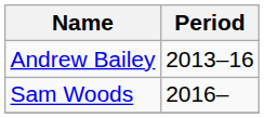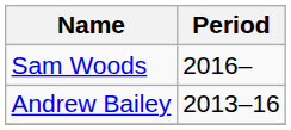 <table class="wikitable centered">
 <tr>
 <th>Name</th>
 <th>Period</th>
 </tr>
 <tr>
+<td><a href='#'>Sam Woods</a></td>
+<td>2016–</td>
+</tr>
+<tr>
 <td><a href='#'>Andrew Bailey</a></td>
 <td>2013–16</td>
 </tr>
 <tr>
-<td><a href='#'>Sam Woods</a></td>
-<td>2016–</td>
-</tr>
-<tr>
 </tr>
 </table>
